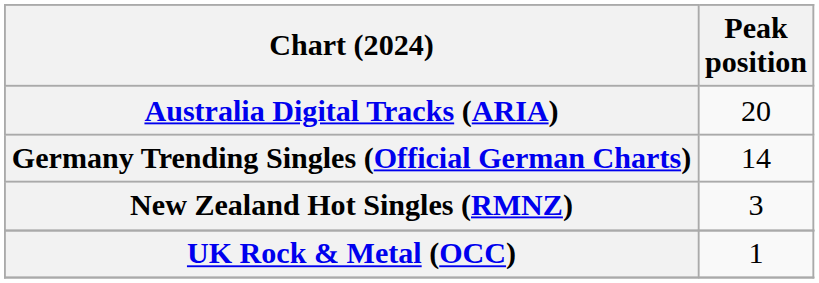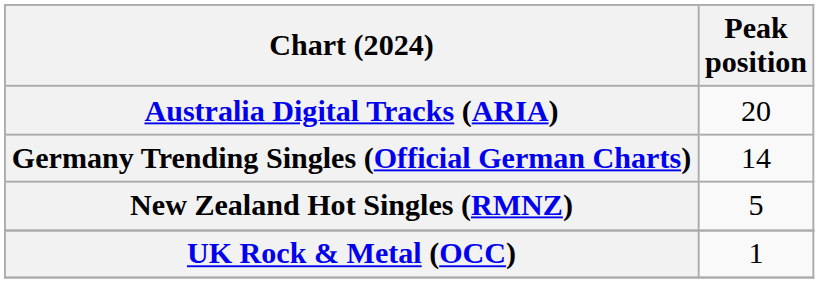 <table class="wikitable sortable plainrowheaders" style="text-align:center">
 <tr>
 <th scope="col">Chart (2024)</th>
 <th scope="col">Peak<br>position</th>
 </tr>
 <tr>
 <th scope="row"><a href='#'>Australia Digital Tracks</a> (<a href='#'>ARIA</a>)</th>
 <td>20</td>
 </tr>
 <tr>
 <th scope="row">Germany Trending Singles (<a href='#'>Official German Charts</a>)</th>
 <td>14</td>
 </tr>
 <tr>
 <th scope="row">New Zealand Hot Singles (<a href='#'>RMNZ</a>)</th>
-<td>3</td>
+<td>5</td>
 </tr>
 <tr>
 </tr>
 <tr>
 <th scope="row"><a href='#'>UK Rock & Metal</a> (<a href='#'>OCC</a>)</th>
 <td>1</td>
 </tr>
 <tr>
 </tr>
 </table>
